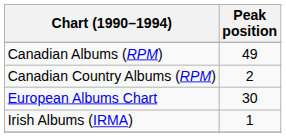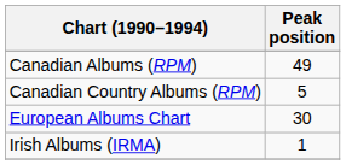 <table class="wikitable sortable">
 <tr>
 <th>Chart (1990–1994)</th>
 <th>Peak<br>position</th>
 </tr>
 <tr>
 </tr>
 <tr>
 <td>Canadian Albums (<em><a href='#'>RPM</a></em>)</td>
 <td style="text-align:center;">49</td>
 </tr>
 <tr>
 <td>Canadian Country Albums (<em><a href='#'>RPM</a></em>)</td>
-<td style="text-align:center;">2</td>
+<td style="text-align:center;">5</td>
 </tr>
 <tr>
 <td><a href='#'>European Albums Chart</a></td>
 <td style="text-align:center;">30</td>
 </tr>
 <tr>
 <td>Irish Albums (<a href='#'>IRMA</a>)</td>
 <td style="text-align:center;">1</td>
 </tr>
 <tr>
 </tr>
 <tr>
 </tr>
 </table>
